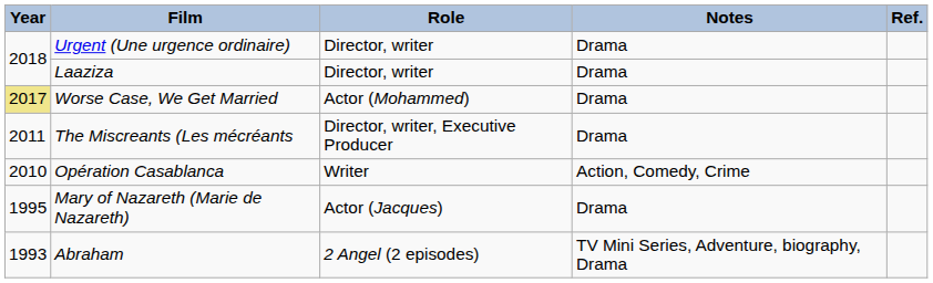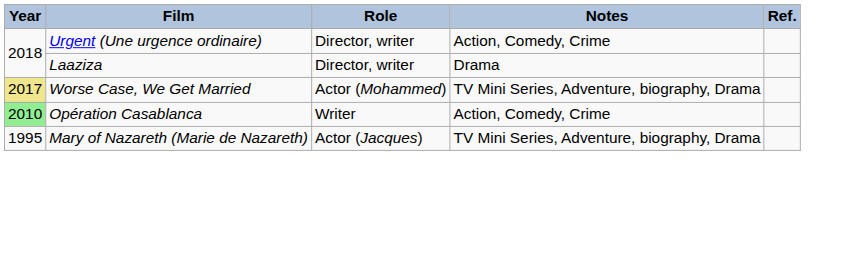 <table class="wikitable">
 <tr>
 <th style="background:#B0C4DE;">Year</th>
 <th style="background:#B0C4DE;">Film</th>
 <th style="background:#B0C4DE;">Role</th>
 <th style="background:#B0C4DE;">Notes</th>
 <th style="background:#B0C4DE;">Ref.</th>
 </tr>
 <tr>
 <td rowspan=2>2018</td>
 <td><em><a href='#'>Urgent</a> (Une urgence ordinaire)</em></td>
 <td>Director, writer</td>
-<td>Drama</td>
+<td>Action, Comedy, Crime</td>
 <td></td>
 </tr>
 <tr>
 <td><em>Laaziza</em></td>
 <td>Director, writer</td>
 <td>Drama</td>
 <td></td>
 </tr>
 <tr>
 <td style="background: khaki;">2017</td>
 <td><em>Worse Case, We Get Married</em></td>
 <td>Actor (<em>Mohammed</em>)</td>
-<td>Drama</td>
+<td>TV Mini Series, Adventure, biography, Drama</td>
 <td></td>
 </tr>
 <tr>
-<td>2011</td>
-<td><em>The Miscreants (Les mécréants</em></td>
-<td>Director, writer, Executive Producer</td>
-<td>Drama</td>
-<td></td>
-</tr>
-<tr>
-<td>2010</td>
+<td style="background: lightgreen;">2010</td>
 <td><em>Opération Casablanca</em></td>
 <td>Writer</td>
 <td>Action, Comedy, Crime</td>
 <td></td>
 </tr>
 <tr>
 <td>1995</td>
 <td><em>Mary of Nazareth (Marie de Nazareth)</em></td>
 <td>Actor (<em>Jacques</em>)</td>
-<td>Drama</td>
-<td></td>
-</tr>
-<tr>
-<td>1993</td>
-<td><em>Abraham</em></td>
-<td><em>2 Angel</em> (2 episodes)</td>
 <td>TV Mini Series, Adventure, biography, Drama</td>
 <td></td>
 </tr>
 </table>
